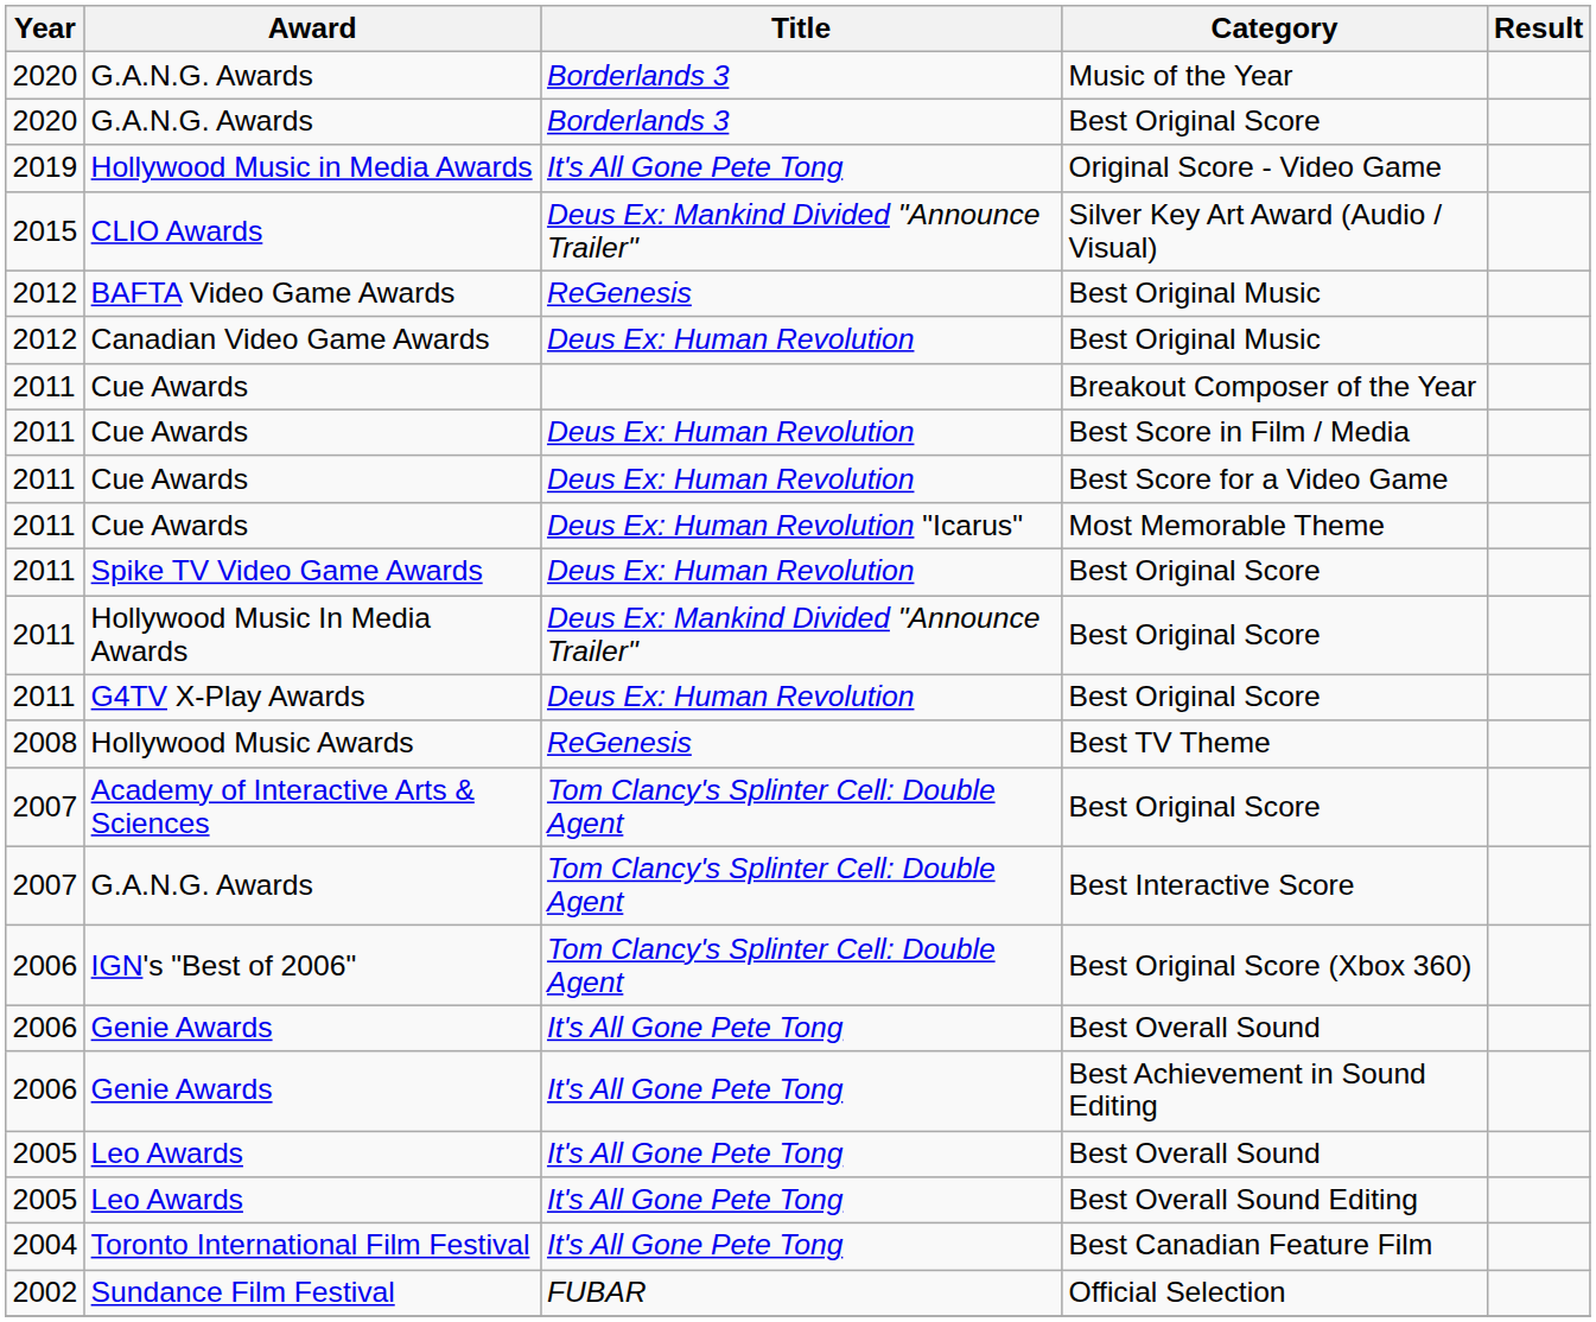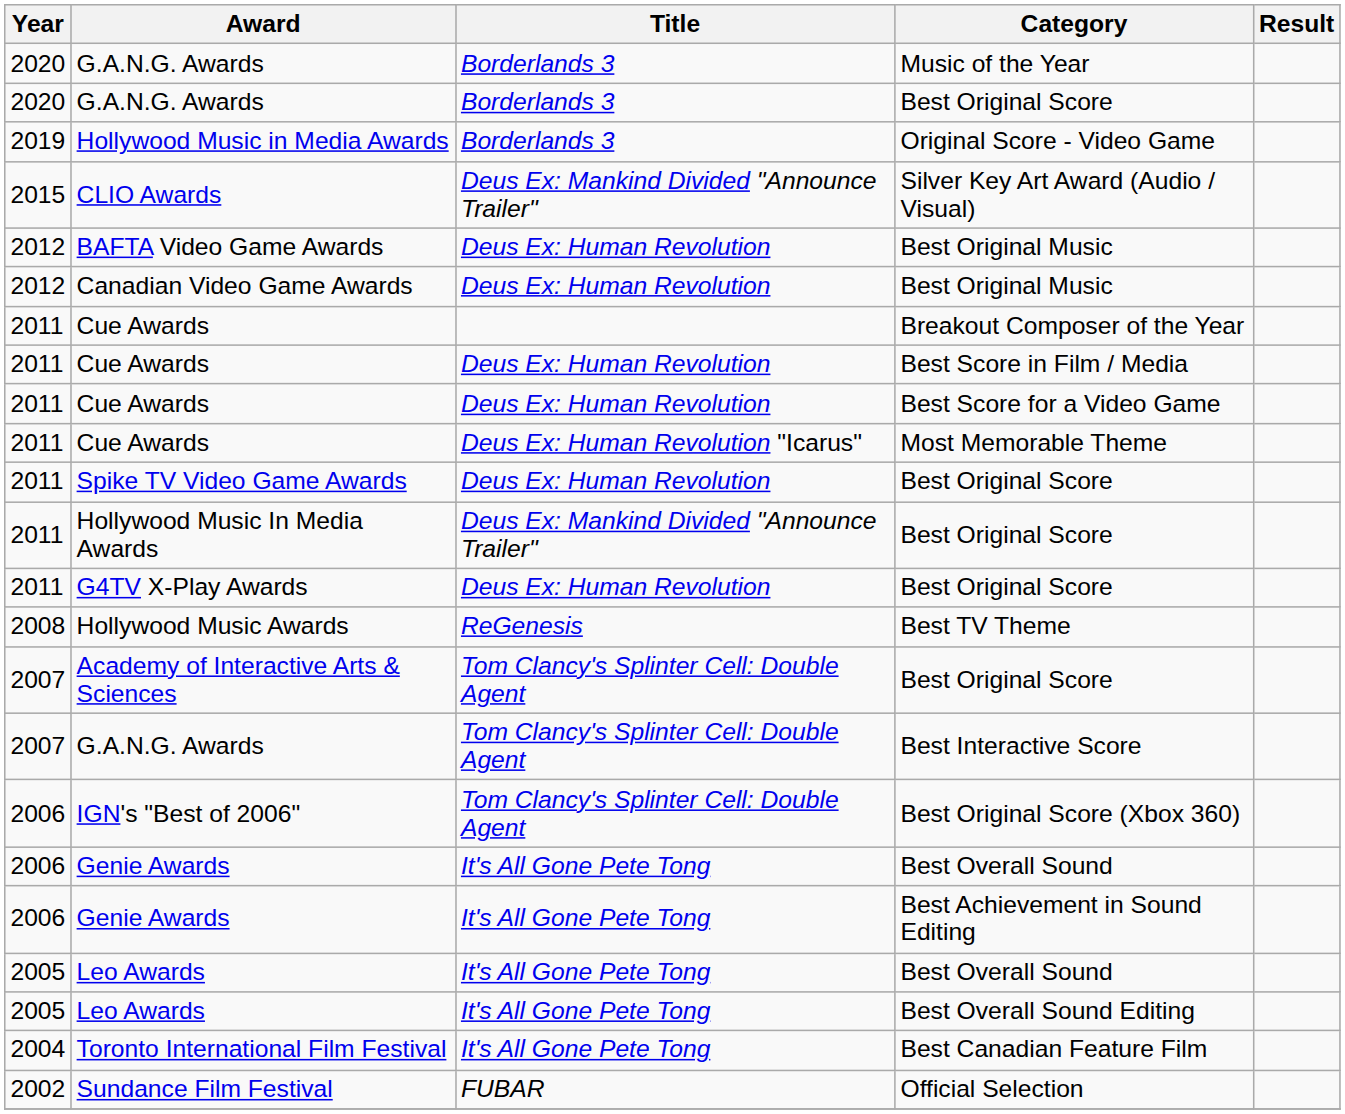 <table class="wikitable sortable">
 <tr>
 <th>Year</th>
 <th>Award</th>
 <th>Title</th>
 <th>Category</th>
 <th>Result</th>
 </tr>
 <tr>
 <td>2020</td>
 <td>G.A.N.G. Awards</td>
 <td><em><a href='#'>Borderlands 3</a></em></td>
 <td>Music of the Year</td>
 <td></td>
 </tr>
 <tr>
 <td>2020</td>
 <td>G.A.N.G. Awards</td>
 <td><em><a href='#'>Borderlands 3</a></em></td>
 <td>Best Original Score</td>
 <td></td>
 </tr>
 <tr>
 <td>2019</td>
 <td><a href='#'>Hollywood Music in Media Awards</a></td>
-<td><em><a href='#'>It's All Gone Pete Tong</a></em></td>
+<td><em><a href='#'>Borderlands 3</a></em></td>
 <td>Original Score - Video Game</td>
 <td></td>
 </tr>
 <tr>
 <td>2015</td>
 <td><a href='#'>CLIO Awards</a></td>
 <td><em><a href='#'>Deus Ex: Mankind Divided</a> "Announce Trailer"</em></td>
 <td>Silver Key Art Award (Audio / Visual)</td>
 <td></td>
 </tr>
 <tr>
 <td>2012</td>
 <td><a href='#'>BAFTA</a> Video Game Awards</td>
-<td><em><a href='#'>ReGenesis</a></em></td>
+<td><em><a href='#'>Deus Ex: Human Revolution</a></em></td>
 <td>Best Original Music</td>
 <td></td>
 </tr>
 <tr>
 <td>2012</td>
 <td>Canadian Video Game Awards</td>
 <td><em><a href='#'>Deus Ex: Human Revolution</a></em></td>
 <td>Best Original Music</td>
 <td></td>
 </tr>
 <tr>
 <td>2011</td>
 <td>Cue Awards</td>
 <td></td>
 <td>Breakout Composer of the Year</td>
 <td></td>
 </tr>
 <tr>
 <td>2011</td>
 <td>Cue Awards</td>
 <td><em><a href='#'>Deus Ex: Human Revolution</a></em></td>
 <td>Best Score in Film / Media</td>
 <td></td>
 </tr>
 <tr>
 <td>2011</td>
 <td>Cue Awards</td>
 <td><em><a href='#'>Deus Ex: Human Revolution</a></em></td>
 <td>Best Score for a Video Game</td>
 <td></td>
 </tr>
 <tr>
 <td>2011</td>
 <td>Cue Awards</td>
 <td><em><a href='#'>Deus Ex: Human Revolution</a></em> "Icarus"</td>
 <td>Most Memorable Theme</td>
 <td></td>
 </tr>
 <tr>
 <td>2011</td>
 <td><a href='#'>Spike TV Video Game Awards</a></td>
 <td><em><a href='#'>Deus Ex: Human Revolution</a></em></td>
 <td>Best Original Score</td>
 <td></td>
 </tr>
 <tr>
 <td>2011</td>
 <td>Hollywood Music In Media Awards</td>
 <td><em><a href='#'>Deus Ex: Mankind Divided</a> "Announce Trailer"</em></td>
 <td>Best Original Score</td>
 <td></td>
 </tr>
 <tr>
 <td>2011</td>
 <td><a href='#'>G4TV</a> X-Play Awards</td>
 <td><em><a href='#'>Deus Ex: Human Revolution</a></em></td>
 <td>Best Original Score</td>
 <td></td>
 </tr>
 <tr>
 <td>2008</td>
 <td>Hollywood Music Awards</td>
 <td><em><a href='#'>ReGenesis</a></em></td>
 <td>Best TV Theme</td>
 <td></td>
 </tr>
 <tr>
 <td>2007</td>
 <td><a href='#'>Academy of Interactive Arts & Sciences</a></td>
 <td><em><a href='#'>Tom Clancy's Splinter Cell: Double Agent</a></em></td>
 <td>Best Original Score</td>
 <td></td>
 </tr>
 <tr>
 <td>2007</td>
 <td>G.A.N.G. Awards</td>
 <td><em><a href='#'>Tom Clancy's Splinter Cell: Double Agent</a></em></td>
 <td>Best Interactive Score</td>
 <td></td>
 </tr>
 <tr>
 <td>2006</td>
 <td><a href='#'>IGN</a>'s "Best of 2006"</td>
 <td><em><a href='#'>Tom Clancy's Splinter Cell: Double Agent</a></em></td>
 <td>Best Original Score (Xbox 360)</td>
 <td></td>
 </tr>
 <tr>
 <td>2006</td>
 <td><a href='#'>Genie Awards</a></td>
 <td><em><a href='#'>It's All Gone Pete Tong</a></em></td>
 <td>Best Overall Sound</td>
 <td></td>
 </tr>
 <tr>
 <td>2006</td>
 <td><a href='#'>Genie Awards</a></td>
 <td><em><a href='#'>It's All Gone Pete Tong</a></em></td>
 <td>Best Achievement in Sound Editing</td>
 <td></td>
 </tr>
 <tr>
 <td>2005</td>
 <td><a href='#'>Leo Awards</a></td>
 <td><em><a href='#'>It's All Gone Pete Tong</a></em></td>
 <td>Best Overall Sound</td>
 <td></td>
 </tr>
 <tr>
 <td>2005</td>
 <td><a href='#'>Leo Awards</a></td>
 <td><em><a href='#'>It's All Gone Pete Tong</a></em></td>
 <td>Best Overall Sound Editing</td>
 <td></td>
 </tr>
 <tr>
 <td>2004</td>
 <td><a href='#'>Toronto International Film Festival</a></td>
 <td><em><a href='#'>It's All Gone Pete Tong</a></em></td>
 <td>Best Canadian Feature Film</td>
 <td></td>
 </tr>
 <tr>
 <td>2002</td>
 <td><a href='#'>Sundance Film Festival</a></td>
 <td><em>FUBAR</em></td>
 <td>Official Selection</td>
 <td></td>
 </tr>
 <tr>
 </tr>
 </table>
